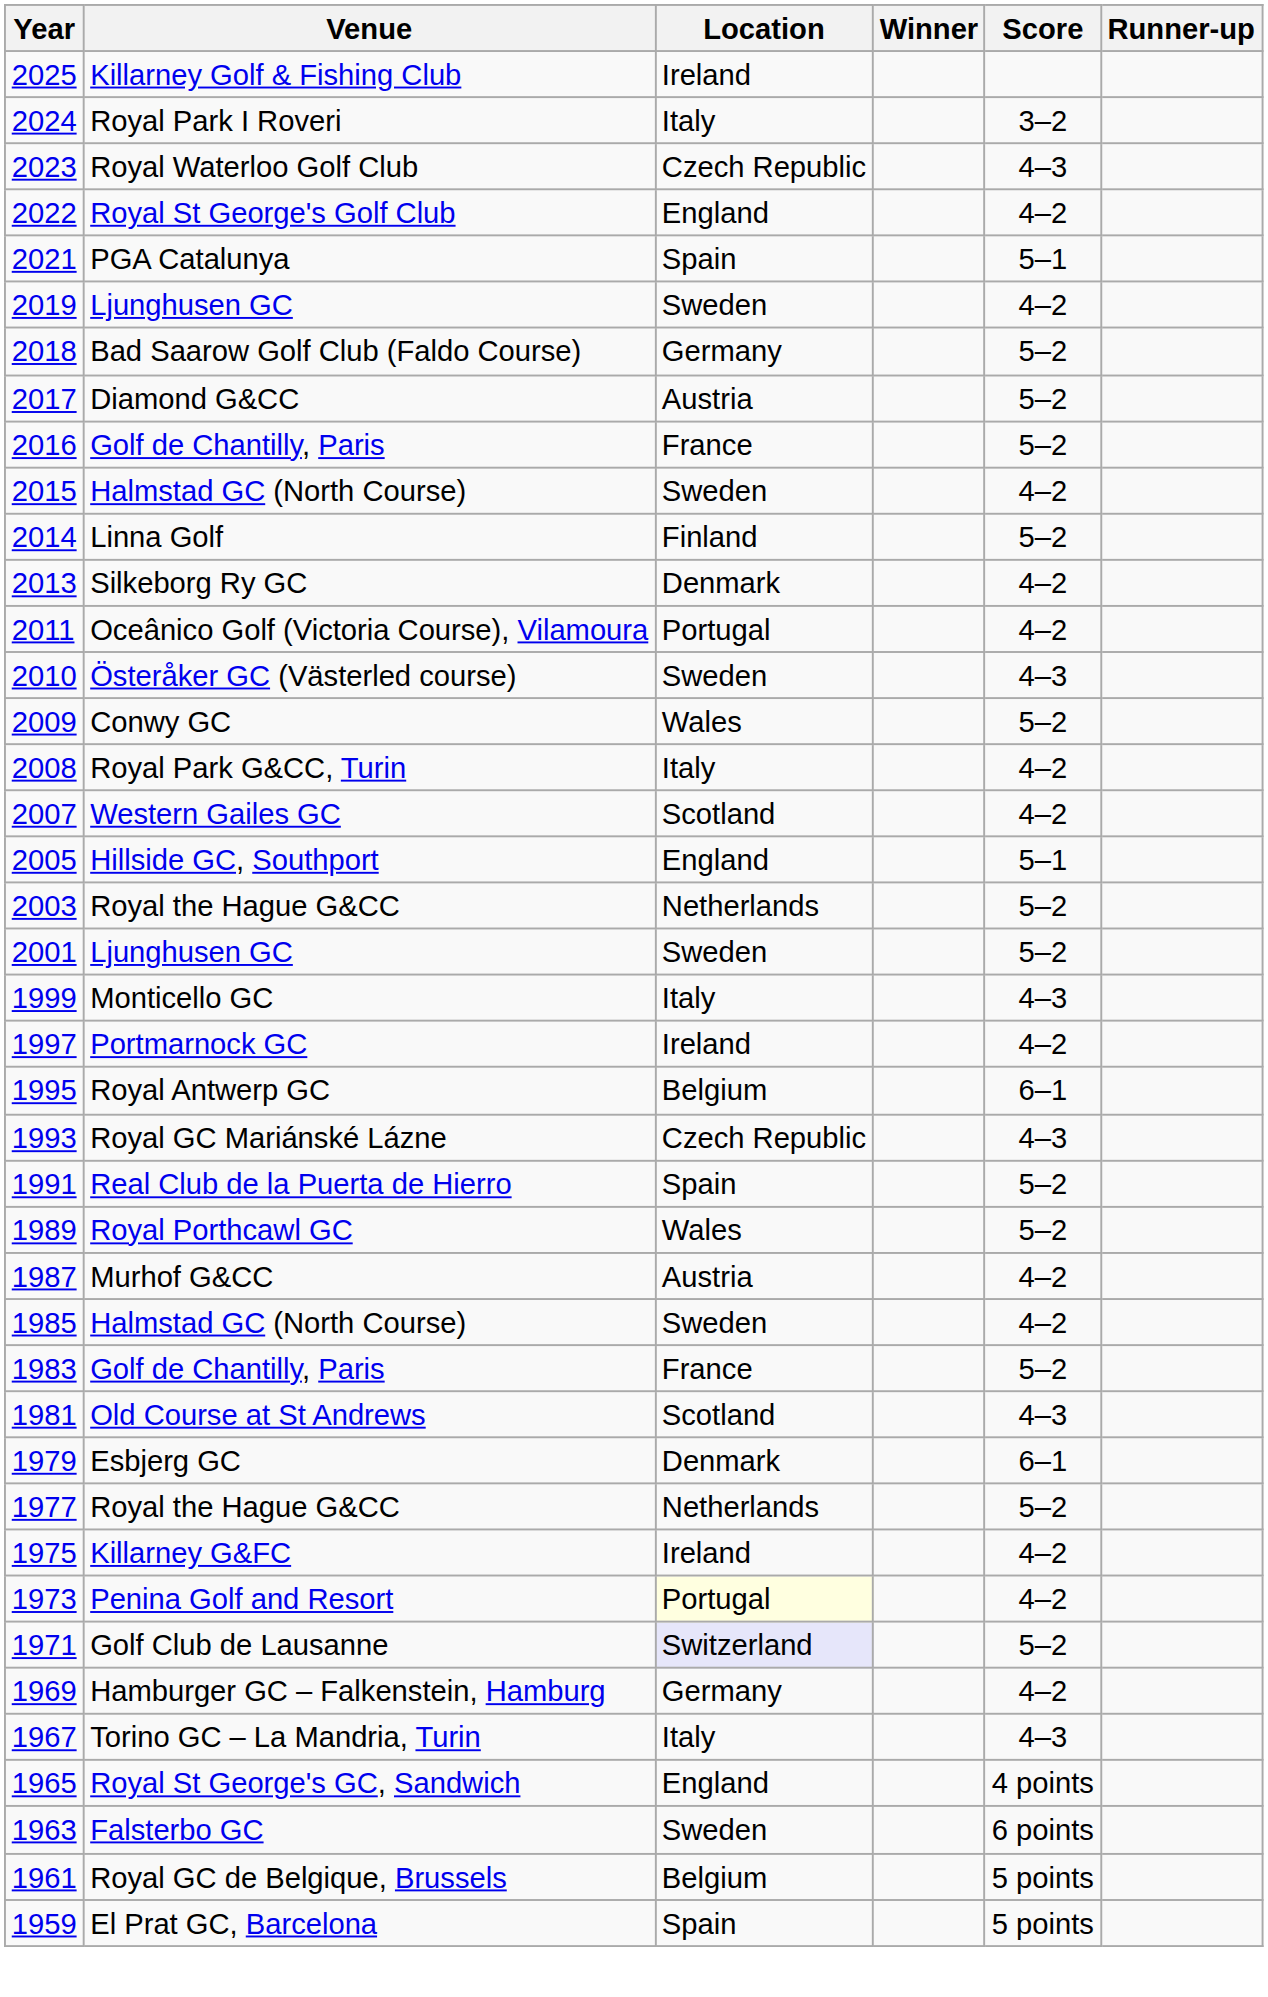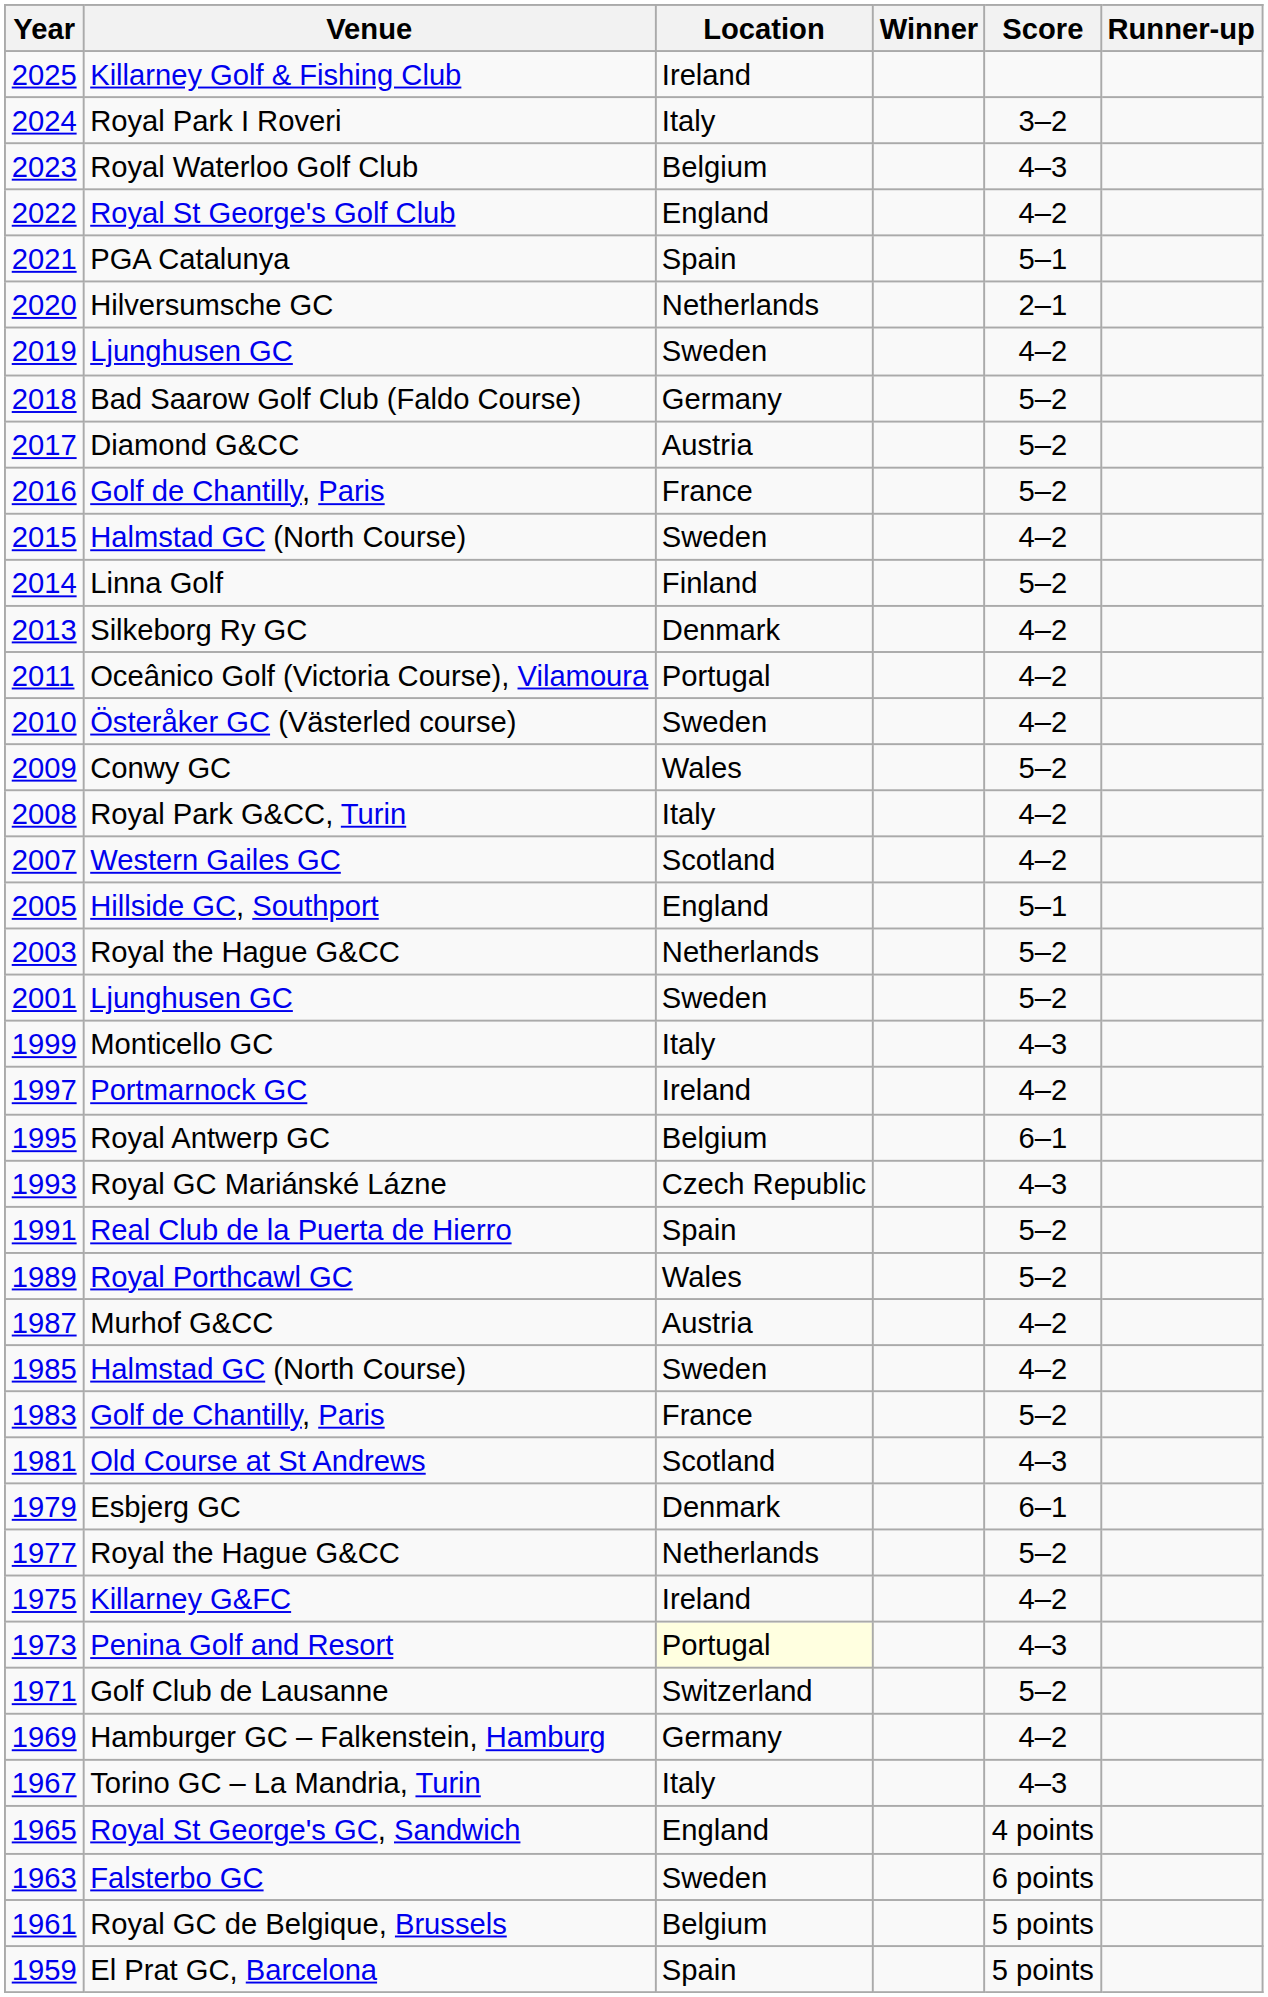 <table class="wikitable sortable" style="font-size:95%;">
 <tr>
 <th>Year</th>
 <th>Venue</th>
 <th>Location</th>
 <th>Winner</th>
 <th>Score</th>
 <th>Runner-up</th>
 </tr>
 <tr>
 <td><a href='#'>2025</a></td>
 <td><a href='#'>Killarney Golf & Fishing Club</a></td>
 <td>Ireland</td>
 <td></td>
 <td></td>
 <td></td>
 </tr>
 <tr>
 <td><a href='#'>2024</a></td>
 <td>Royal Park I Roveri</td>
 <td>Italy</td>
 <td></td>
 <td align=center>3–2</td>
 <td></td>
 </tr>
 <tr>
 <td><a href='#'>2023</a></td>
 <td>Royal Waterloo Golf Club</td>
-<td>Czech Republic</td>
+<td>Belgium</td>
 <td></td>
 <td align="center">4–3</td>
 <td></td>
 </tr>
 <tr>
 <td><a href='#'>2022</a></td>
 <td><a href='#'>Royal St George's Golf Club</a></td>
 <td>England</td>
 <td></td>
 <td align="center">4–2</td>
 <td></td>
 </tr>
 <tr>
 <td><a href='#'>2021</a></td>
 <td>PGA Catalunya</td>
 <td>Spain</td>
 <td></td>
 <td align="center">5–1</td>
+<td></td>
+</tr>
+<tr>
+<td><a href='#'>2020</a></td>
+<td>Hilversumsche GC</td>
+<td>Netherlands</td>
+<td></td>
+<td align="center">2–1</td>
 <td></td>
 </tr>
 <tr>
 <td><a href='#'>2019</a></td>
 <td><a href='#'>Ljunghusen GC</a></td>
 <td>Sweden</td>
 <td></td>
 <td align=center>4–2</td>
 <td></td>
 </tr>
 <tr>
 <td><a href='#'>2018</a></td>
 <td>Bad Saarow Golf Club (Faldo Course)</td>
 <td>Germany</td>
 <td></td>
 <td align=center>5–2</td>
 <td></td>
 </tr>
 <tr>
 <td><a href='#'>2017</a></td>
 <td>Diamond G&CC</td>
 <td>Austria</td>
 <td></td>
 <td align=center>5–2</td>
 <td></td>
 </tr>
 <tr>
 <td><a href='#'>2016</a></td>
 <td><a href='#'>Golf de Chantilly</a>, <a href='#'>Paris</a></td>
 <td>France</td>
 <td></td>
 <td align=center>5–2</td>
 <td></td>
 </tr>
 <tr>
 <td><a href='#'>2015</a></td>
 <td><a href='#'>Halmstad GC</a> (North Course)</td>
 <td>Sweden</td>
 <td></td>
 <td align=center>4–2</td>
 <td></td>
 </tr>
 <tr>
 <td><a href='#'>2014</a></td>
 <td>Linna Golf</td>
 <td>Finland</td>
 <td></td>
 <td align=center>5–2</td>
 <td></td>
 </tr>
 <tr>
 <td><a href='#'>2013</a></td>
 <td>Silkeborg Ry GC</td>
 <td>Denmark</td>
 <td></td>
 <td align=center>4–2</td>
 <td></td>
 </tr>
 <tr>
 <td><a href='#'>2011</a></td>
 <td>Oceânico Golf (Victoria Course), <a href='#'>Vilamoura</a></td>
 <td>Portugal</td>
 <td></td>
 <td align=center>4–2</td>
 <td></td>
 </tr>
 <tr>
 <td><a href='#'>2010</a></td>
 <td><a href='#'>Österåker GC</a> (Västerled course)</td>
 <td>Sweden</td>
 <td></td>
-<td align=center>4–3</td>
+<td align=center>4–2</td>
 <td></td>
 </tr>
 <tr>
 <td><a href='#'>2009</a></td>
 <td>Conwy GC</td>
 <td>Wales</td>
 <td></td>
 <td align=center>5–2</td>
 <td></td>
 </tr>
 <tr>
 <td><a href='#'>2008</a></td>
 <td>Royal Park G&CC, <a href='#'>Turin</a></td>
 <td>Italy</td>
 <td></td>
 <td align=center>4–2</td>
 <td></td>
 </tr>
 <tr>
 <td><a href='#'>2007</a></td>
 <td><a href='#'>Western Gailes GC</a></td>
 <td>Scotland</td>
 <td></td>
 <td align=center>4–2</td>
 <td></td>
 </tr>
 <tr>
 <td><a href='#'>2005</a></td>
 <td><a href='#'>Hillside GC</a>, <a href='#'>Southport</a></td>
 <td>England</td>
 <td></td>
 <td align=center>5–1</td>
 <td></td>
 </tr>
 <tr>
 <td><a href='#'>2003</a></td>
 <td>Royal the Hague G&CC</td>
 <td>Netherlands</td>
 <td></td>
 <td align=center>5–2</td>
 <td></td>
 </tr>
 <tr>
 <td><a href='#'>2001</a></td>
 <td><a href='#'>Ljunghusen GC</a></td>
 <td>Sweden</td>
 <td></td>
 <td align=center>5–2</td>
 <td></td>
 </tr>
 <tr>
 <td><a href='#'>1999</a></td>
 <td>Monticello GC</td>
 <td>Italy</td>
 <td></td>
 <td align=center>4–3</td>
 <td></td>
 </tr>
 <tr>
 <td><a href='#'>1997</a></td>
 <td><a href='#'>Portmarnock GC</a></td>
 <td>Ireland</td>
 <td></td>
 <td align=center>4–2</td>
 <td></td>
 </tr>
 <tr>
 <td><a href='#'>1995</a></td>
 <td>Royal Antwerp GC</td>
 <td>Belgium</td>
 <td></td>
 <td align=center>6–1</td>
 <td></td>
 </tr>
 <tr>
 <td><a href='#'>1993</a></td>
 <td>Royal GC Mariánské Lázne</td>
 <td>Czech Republic</td>
 <td></td>
 <td align=center>4–3</td>
 <td></td>
 </tr>
 <tr>
 <td><a href='#'>1991</a></td>
 <td><a href='#'>Real Club de la Puerta de Hierro</a></td>
 <td>Spain</td>
 <td></td>
 <td align=center>5–2</td>
 <td></td>
 </tr>
 <tr>
 <td><a href='#'>1989</a></td>
 <td><a href='#'>Royal Porthcawl GC</a></td>
 <td>Wales</td>
 <td></td>
 <td align=center>5–2</td>
 <td></td>
 </tr>
 <tr>
 <td><a href='#'>1987</a></td>
 <td>Murhof G&CC</td>
 <td>Austria</td>
 <td></td>
 <td align=center>4–2</td>
 <td></td>
 </tr>
 <tr>
 <td><a href='#'>1985</a></td>
 <td><a href='#'>Halmstad GC</a> (North Course)</td>
 <td>Sweden</td>
 <td></td>
 <td align=center>4–2</td>
 <td></td>
 </tr>
 <tr>
 <td><a href='#'>1983</a></td>
 <td><a href='#'>Golf de Chantilly</a>, <a href='#'>Paris</a></td>
 <td>France</td>
 <td></td>
 <td align=center>5–2</td>
 <td></td>
 </tr>
 <tr>
 <td><a href='#'>1981</a></td>
 <td><a href='#'>Old Course at St Andrews</a></td>
 <td>Scotland</td>
 <td></td>
 <td align=center>4–3</td>
 <td></td>
 </tr>
 <tr>
 <td><a href='#'>1979</a></td>
 <td>Esbjerg GC</td>
 <td>Denmark</td>
 <td></td>
 <td align=center>6–1</td>
 <td></td>
 </tr>
 <tr>
 <td><a href='#'>1977</a></td>
 <td>Royal the Hague G&CC</td>
 <td>Netherlands</td>
 <td></td>
 <td align=center>5–2</td>
 <td></td>
 </tr>
 <tr>
 <td><a href='#'>1975</a></td>
 <td><a href='#'>Killarney G&FC</a></td>
 <td>Ireland</td>
 <td></td>
 <td align=center>4–2</td>
 <td></td>
 </tr>
 <tr>
 <td><a href='#'>1973</a></td>
 <td><a href='#'>Penina Golf and Resort</a></td>
 <td style="background: lightyellow;">Portugal</td>
 <td></td>
-<td align=center>4–2</td>
+<td align=center>4–3</td>
 <td></td>
 </tr>
 <tr>
 <td><a href='#'>1971</a></td>
 <td>Golf Club de Lausanne</td>
-<td style="background: lavender;">Switzerland</td>
+<td>Switzerland</td>
 <td></td>
 <td align=center>5–2</td>
 <td></td>
 </tr>
 <tr>
 <td><a href='#'>1969</a></td>
 <td>Hamburger GC – Falkenstein, <a href='#'>Hamburg</a></td>
 <td>Germany</td>
 <td></td>
 <td align=center>4–2</td>
 <td></td>
 </tr>
 <tr>
 <td><a href='#'>1967</a></td>
 <td>Torino GC – La Mandria, <a href='#'>Turin</a></td>
 <td>Italy</td>
 <td></td>
 <td align=center>4–3</td>
 <td></td>
 </tr>
 <tr>
 <td><a href='#'>1965</a></td>
 <td><a href='#'>Royal St George's GC</a>, <a href='#'>Sandwich</a></td>
 <td>England</td>
 <td></td>
 <td align=center>4 points</td>
 <td></td>
 </tr>
 <tr>
 <td><a href='#'>1963</a></td>
 <td><a href='#'>Falsterbo GC</a></td>
 <td>Sweden</td>
 <td></td>
 <td align=center>6 points</td>
 <td></td>
 </tr>
 <tr>
 <td><a href='#'>1961</a></td>
 <td>Royal GC de Belgique, <a href='#'>Brussels</a></td>
 <td>Belgium</td>
 <td></td>
 <td align=center>5 points</td>
 <td></td>
 </tr>
 <tr>
 <td><a href='#'>1959</a></td>
 <td>El Prat GC, <a href='#'>Barcelona</a></td>
 <td>Spain</td>
 <td></td>
 <td align=center>5 points</td>
 <td></td>
 </tr>
 </table>
